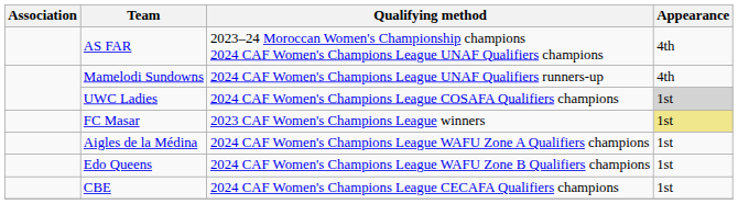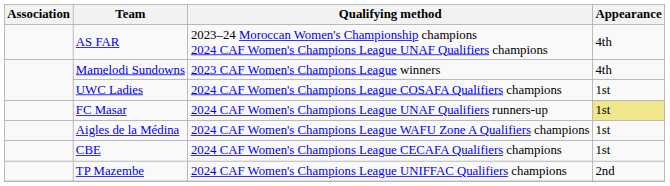 <table class="wikitable">
 <tr>
 <th>Association</th>
 <th>Team</th>
 <th>Qualifying method</th>
 <th>Appearance</th>
 </tr>
 <tr>
 <td></td>
 <td><a href='#'>AS FAR</a> <em></em></td>
 <td>2023–24 <a href='#'>Moroccan Women's Championship</a> champions<br><a href='#'>2024 CAF Women's Champions League UNAF Qualifiers</a> champions</td>
 <td>4th</td>
 </tr>
 <tr>
 <td rowspan=2></td>
 <td><a href='#'>Mamelodi Sundowns</a> <em></em></td>
-<td><a href='#'>2024 CAF Women's Champions League UNAF Qualifiers</a> runners-up</td>
+<td><a href='#'>2023 CAF Women's Champions League</a> winners</td>
 <td>4th</td>
 </tr>
 <tr>
 <td><a href='#'>UWC Ladies</a></td>
 <td><a href='#'>2024 CAF Women's Champions League COSAFA Qualifiers</a> champions</td>
-<td style="background: lightgrey;">1st</td>
+<td>1st</td>
 </tr>
 <tr>
 <td></td>
 <td><a href='#'>FC Masar</a></td>
-<td><a href='#'>2023 CAF Women's Champions League</a> winners</td>
+<td><a href='#'>2024 CAF Women's Champions League UNAF Qualifiers</a> runners-up</td>
 <td style="background: khaki;">1st</td>
 </tr>
 <tr>
 <td></td>
 <td><a href='#'>Aigles de la Médina</a></td>
 <td><a href='#'>2024 CAF Women's Champions League WAFU Zone A Qualifiers</a> champions</td>
 <td>1st</td>
 </tr>
 <tr>
 <td></td>
-<td><a href='#'>Edo Queens</a></td>
-<td><a href='#'>2024 CAF Women's Champions League WAFU Zone B Qualifiers</a> champions</td>
-<td>1st</td>
-</tr>
-<tr>
-<td></td>
 <td><a href='#'>CBE</a></td>
 <td><a href='#'>2024 CAF Women's Champions League CECAFA Qualifiers</a> champions</td>
 <td>1st</td>
 </tr>
 <tr>
+<td></td>
+<td><a href='#'>TP Mazembe</a></td>
+<td><a href='#'>2024 CAF Women's Champions League UNIFFAC Qualifiers</a> champions</td>
+<td>2nd</td>
+</tr>
+<tr>
 </tr>
 </table>
